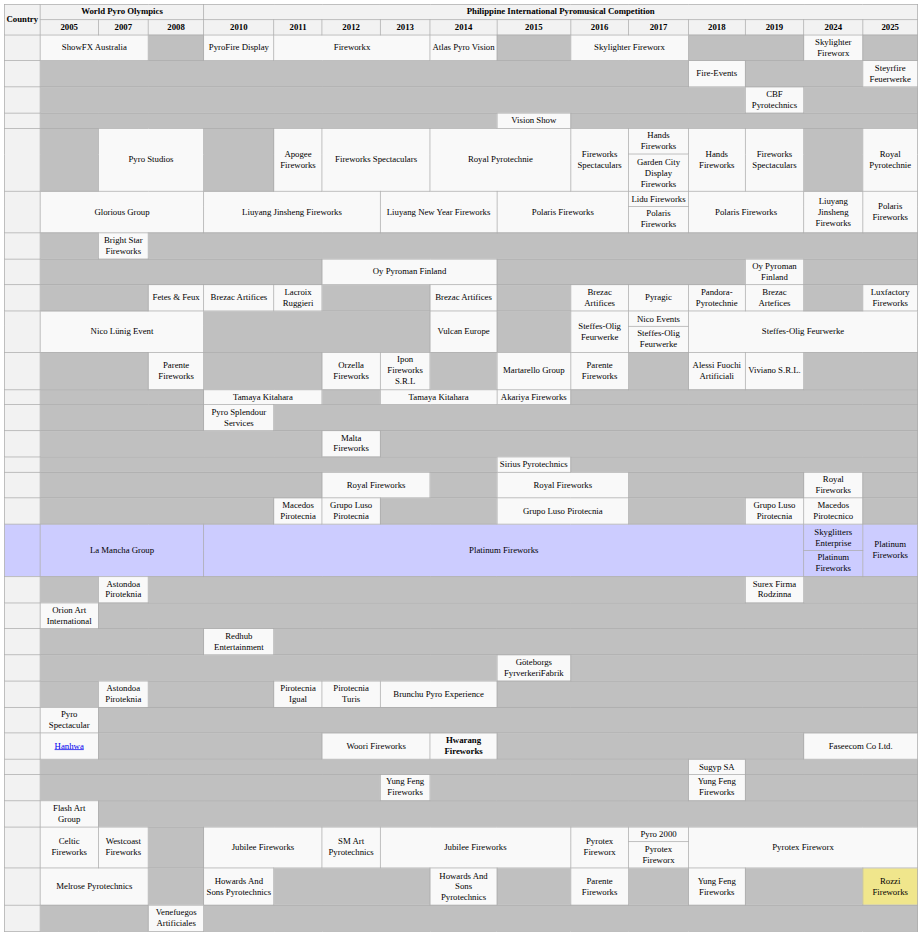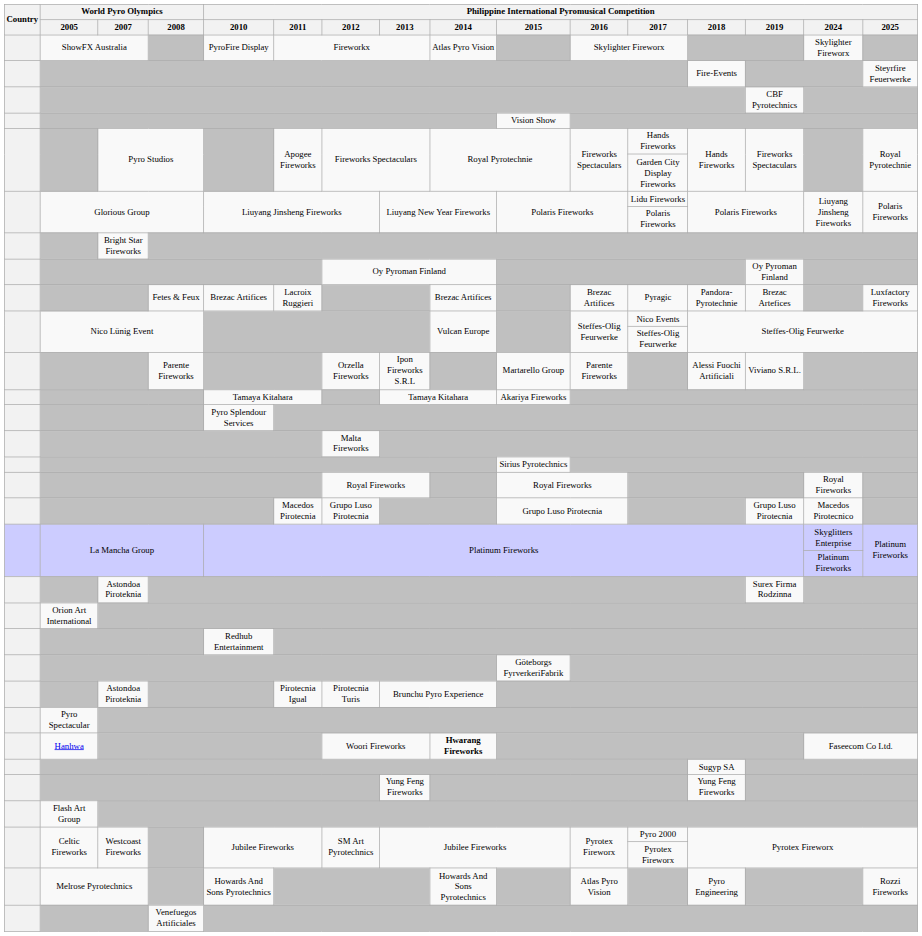 <table class="wikitable sortable" style="font-size: 75%; text-align:center;">
 <tr>
 <th rowspan=2>Country</th>
 <th colspan=3>World Pyro Olympics</th>
 <th colspan=12>Philippine International Pyromusical Competition</th>
 </tr>
 <tr>
 <th>2005</th>
 <th>2007</th>
 <th>2008</th>
 <th>2010</th>
 <th>2011</th>
 <th>2012</th>
 <th>2013</th>
 <th>2014</th>
 <th>2015</th>
 <th>2016</th>
 <th>2017</th>
 <th>2018</th>
 <th>2019</th>
 <th>2024</th>
 <th>2025</th>
 </tr>
 <tr>
 <th></th>
 <td colspan=2>ShowFX Australia</td>
 <td bgcolor=silver></td>
 <td>PyroFire Display</td>
 <td colspan=3>Fireworkx</td>
 <td>Atlas Pyro Vision</td>
 <td bgcolor=silver></td>
 <td colspan=2>Skylighter Fireworx</td>
 <td bgcolor=silver colspan=2></td>
 <td>Skylighter Fireworx</td>
 <td bgcolor=silver></td>
 </tr>
 <tr>
 <th></th>
 <td bgcolor=silver colspan=11></td>
 <td>Fire-Events</td>
 <td bgcolor=silver colspan=2></td>
 <td>Steyrfire Feuerwerke</td>
 </tr>
 <tr>
 <th></th>
 <td bgcolor=silver colspan=12></td>
 <td>CBF Pyrotechnics</td>
 <td bgcolor=silver colspan=2></td>
 </tr>
 <tr>
 <th></th>
 <td bgcolor=silver colspan=8></td>
 <td>Vision Show</td>
 <td bgcolor=silver  colspan=6></td>
 </tr>
 <tr>
 <th rowspan=2></th>
 <td rowspan=2 bgcolor=silver></td>
 <td rowspan=2 colspan=2>Pyro Studios</td>
 <td rowspan=2 bgcolor=silver></td>
 <td rowspan=2>Apogee Fireworks</td>
 <td rowspan=2 colspan=2>Fireworks Spectaculars</td>
 <td rowspan=2 colspan=2>Royal Pyrotechnie</td>
 <td rowspan=2>Fireworks Spectaculars</td>
 <td>Hands Fireworks</td>
 <td rowspan=2>Hands Fireworks</td>
 <td rowspan=2>Fireworks Spectaculars</td>
 <td bgcolor=silver rowspan=2></td>
 <td rowspan=2>Royal Pyrotechnie</td>
 </tr>
 <tr>
 <td>Garden City Display Fireworks</td>
 </tr>
 <tr>
 <th rowspan=2></th>
 <td rowspan=2 colspan=3>Glorious Group</td>
 <td rowspan=2 colspan=3>Liuyang Jinsheng Fireworks</td>
 <td rowspan=2 colspan=2>Liuyang New Year Fireworks</td>
 <td rowspan=2 colspan=2>Polaris Fireworks</td>
 <td>Lidu Fireworks</td>
 <td rowspan=2 colspan=2>Polaris Fireworks</td>
 <td rowspan=2>Liuyang Jinsheng Fireworks</td>
 <td rowspan=2>Polaris Fireworks</td>
 </tr>
 <tr>
 <td>Polaris Fireworks</td>
 </tr>
 <tr>
 <th></th>
 <td bgcolor=silver></td>
 <td>Bright Star Fireworks</td>
 <td bgcolor=silver colspan=13></td>
 </tr>
 <tr>
 <th></th>
 <td bgcolor=silver colspan=5></td>
 <td colspan=3>Oy Pyroman Finland</td>
 <td bgcolor=silver colspan=4></td>
 <td>Oy Pyroman Finland</td>
 <td bgcolor=silver colspan=2></td>
 </tr>
 <tr>
 <th></th>
 <td bgcolor=silver colspan=2></td>
 <td>Fetes & Feux</td>
 <td>Brezac Artifices</td>
 <td>Lacroix Ruggieri</td>
 <td bgcolor=silver colspan=2></td>
 <td>Brezac Artifices</td>
 <td bgcolor=silver></td>
 <td>Brezac Artifices</td>
 <td>Pyragic</td>
 <td>Pandora-Pyrotechnie</td>
 <td>Brezac Artefices</td>
 <td bgcolor=silver></td>
 <td>Luxfactory Fireworks</td>
 </tr>
 <tr>
 <th rowspan=2></th>
 <td rowspan=2 colspan=3>Nico Lünig Event</td>
 <td rowspan=2 bgcolor=silver colspan=4></td>
 <td rowspan=2>Vulcan Europe</td>
 <td rowspan=2 bgcolor=silver></td>
 <td rowspan=2>Steffes-Olig Feurwerke</td>
 <td>Nico Events</td>
 <td rowspan=2 colspan=4>Steffes-Olig Feurwerke</td>
 </tr>
 <tr>
 <td>Steffes-Olig Feurwerke</td>
 </tr>
 <tr>
 <th></th>
 <td bgcolor=silver colspan=2></td>
 <td>Parente Fireworks</td>
 <td bgcolor=silver colspan=2></td>
 <td>Orzella Fireworks</td>
 <td>Ipon Fireworks S.R.L</td>
 <td bgcolor=silver></td>
 <td>Martarello Group</td>
 <td>Parente Fireworks</td>
 <td bgcolor=silver></td>
 <td>Alessi Fuochi Artificiali</td>
 <td>Viviano S.R.L.</td>
 <td bgcolor=silver colspan=2></td>
 </tr>
 <tr>
 <th></th>
 <td bgcolor=silver colspan=3></td>
 <td colspan=2>Tamaya Kitahara</td>
 <td bgcolor=silver></td>
 <td colspan=2>Tamaya Kitahara</td>
 <td>Akariya Fireworks</td>
 <td bgcolor=silver colspan=6></td>
 </tr>
 <tr>
 <th></th>
 <td bgcolor=silver colspan=3></td>
 <td>Pyro Splendour Services</td>
 <td bgcolor=silver colspan=11></td>
 </tr>
 <tr>
 <th></th>
 <td bgcolor=silver colspan=5></td>
 <td>Malta Fireworks</td>
 <td bgcolor=silver colspan=9></td>
 </tr>
 <tr>
 <th></th>
 <td bgcolor=silver colspan=8></td>
 <td>Sirius Pyrotechnics</td>
 <td bgcolor=silver colspan=6></td>
 </tr>
 <tr>
 <th></th>
 <td bgcolor=silver colspan=5></td>
 <td colspan=2>Royal Fireworks</td>
 <td bgcolor=silver></td>
 <td colspan=2>Royal Fireworks</td>
 <td bgcolor=silver colspan=3></td>
 <td>Royal Fireworks</td>
 <td bgcolor=silver></td>
 </tr>
 <tr>
 <th></th>
 <td bgcolor=silver colspan=4></td>
 <td>Macedos Pirotecnia</td>
 <td>Grupo Luso Pirotecnia</td>
 <td colspan=2 bgcolor=silver></td>
 <td colspan=2>Grupo Luso Pirotecnia</td>
 <td colspan=2 bgcolor=silver></td>
 <td>Grupo Luso Pirotecnia</td>
 <td>Macedos Pirotecnico</td>
 <td bgcolor=silver></td>
 </tr>
 <tr style="background:#ccccff">
 <th style="background:#ccccff" rowspan=2></th>
 <td rowspan=2 colspan=3>La Mancha Group</td>
 <td rowspan=2 colspan=10>Platinum Fireworks</td>
 <td>Skyglitters Enterprise</td>
 <td rowspan=2>Platinum Fireworks</td>
 </tr>
 <tr style="background:#ccccff">
 <td>Platinum Fireworks</td>
 </tr>
 <tr>
 <th></th>
 <td bgcolor=silver></td>
 <td>Astondoa Piroteknia</td>
 <td bgcolor=silver colspan=10></td>
 <td>Surex Firma Rodzinna</td>
 <td bgcolor=silver colspan=2></td>
 </tr>
 <tr>
 <th></th>
 <td>Orion Art International</td>
 <td bgcolor=silver colspan=14></td>
 </tr>
 <tr>
 <th></th>
 <td bgcolor=silver colspan=3></td>
 <td>Redhub Entertainment</td>
 <td bgcolor=silver colspan=11></td>
 </tr>
 <tr>
 <th></th>
 <td bgcolor=silver colspan=8></td>
 <td>Göteborgs FyrverkeriFabrik</td>
 <td bgcolor=silver colspan=6></td>
 </tr>
 <tr>
 <th></th>
 <td bgcolor=silver></td>
 <td>Astondoa Piroteknia</td>
 <td bgcolor=silver colspan=2></td>
 <td>Pirotecnia Igual</td>
 <td>Pirotecnia Turis</td>
 <td colspan=2>Brunchu Pyro Experience</td>
 <td bgcolor=silver colspan=7></td>
 </tr>
 <tr>
 <th></th>
 <td>Pyro Spectacular</td>
 <td bgcolor=silver colspan=14></td>
 </tr>
 <tr>
 <th></th>
 <td><a href='#'>Hanhwa</a></td>
 <td bgcolor=silver colspan=4></td>
 <td colspan=2>Woori Fireworks</td>
 <td><strong>Hwarang Fireworks</strong></td>
 <td bgcolor=silver colspan=5></td>
 <td colspan=2>Faseecom Co Ltd.</td>
 </tr>
 <tr>
 <th></th>
 <td bgcolor=silver colspan=11></td>
 <td>Sugyp SA</td>
 <td bgcolor=silver colspan=3></td>
 </tr>
 <tr>
 <th></th>
 <td bgcolor=silver colspan=6></td>
 <td>Yung Feng Fireworks</td>
 <td bgcolor=silver colspan=4></td>
 <td>Yung Feng Fireworks</td>
 <td bgcolor=silver colspan=3></td>
 </tr>
 <tr>
 <th></th>
 <td>Flash Art Group</td>
 <td bgcolor=silver colspan=14></td>
 </tr>
 <tr>
 <th rowspan=2></th>
 <td rowspan=2>Celtic Fireworks</td>
 <td rowspan=2>Westcoast Fireworks</td>
 <td rowspan=2 bgcolor=silver></td>
 <td rowspan=2 colspan=2>Jubilee Fireworks</td>
 <td rowspan=2>SM Art Pyrotechnics</td>
 <td rowspan=2 colspan=3>Jubilee Fireworks</td>
 <td rowspan=2>Pyrotex Fireworx</td>
 <td>Pyro 2000</td>
 <td rowspan=2 colspan=4>Pyrotex Fireworx</td>
 </tr>
 <tr>
 <td>Pyrotex Fireworx</td>
 </tr>
 <tr>
 <th></th>
 <td colspan=2>Melrose Pyrotechnics</td>
 <td bgcolor=silver></td>
 <td>Howards And Sons Pyrotechnics</td>
 <td bgcolor=silver colspan=3></td>
 <td>Howards And Sons Pyrotechnics</td>
 <td bgcolor=silver></td>
-<td>Parente Fireworks</td>
+<td>Atlas Pyro Vision</td>
 <td bgcolor=silver></td>
-<td>Yung Feng Fireworks</td>
+<td>Pyro Engineering</td>
 <td bgcolor=silver colspan=2></td>
-<td style="background: khaki;">Rozzi Fireworks</td>
+<td>Rozzi Fireworks</td>
 </tr>
 <tr>
 <th></th>
 <td bgcolor=silver colspan=2></td>
 <td>Venefuegos Artificiales</td>
 <td bgcolor=silver colspan=13></td>
 </tr>
 </table>
